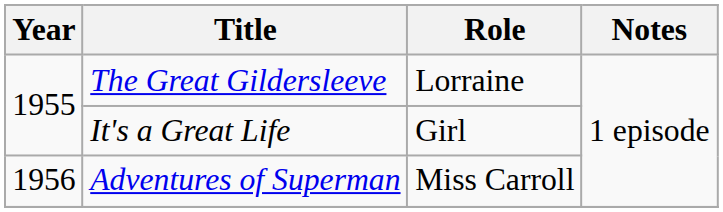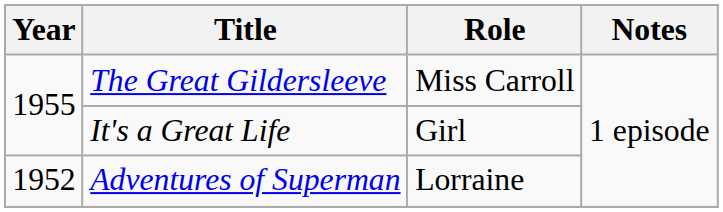 <table class="wikitable sortable">
 <tr>
 <th>Year</th>
 <th>Title</th>
 <th>Role</th>
 <th class="unsortable">Notes</th>
 </tr>
 <tr>
 <td rowspan=2>1955</td>
 <td><em><a href='#'>The Great Gildersleeve</a></em></td>
-<td>Lorraine</td>
+<td>Miss Carroll</td>
 <td rowspan=3>1 episode</td>
 </tr>
 <tr>
 <td><em>It's a Great Life</em></td>
 <td>Girl</td>
 </tr>
 <tr>
-<td>1956</td>
+<td>1952</td>
 <td><em><a href='#'>Adventures of Superman</a></em></td>
-<td>Miss Carroll</td>
+<td>Lorraine</td>
 </tr>
 <tr>
 </tr>
 </table>
